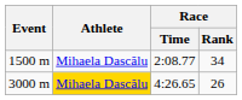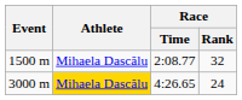 <table class="wikitable" border="1" style="font-size:90%">
 <tr>
 <th rowspan=2>Event</th>
 <th rowspan=2>Athlete</th>
 <th colspan=2>Race</th>
 </tr>
 <tr>
 <th>Time</th>
 <th>Rank</th>
 </tr>
 <tr>
 <td>1500 m</td>
 <td><a href='#'>Mihaela Dascălu</a></td>
 <td align=center>2:08.77</td>
-<td align=center>34</td>
+<td align=center>32</td>
 </tr>
 <tr>
 <td>3000 m</td>
 <td style="background: gold;"><a href='#'>Mihaela Dascălu</a></td>
 <td align=center>4:26.65</td>
-<td align=center>26</td>
+<td align=center>24</td>
 </tr>
 </table>
